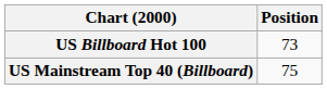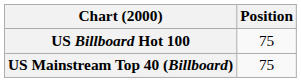 <table class="wikitable plainrowheaders" style="text-align:center">
 <tr>
 <th>Chart (2000)</th>
 <th>Position</th>
 </tr>
 <tr>
 <th scope="row">US <em>Billboard</em> Hot 100</th>
-<td>73</td>
+<td>75</td>
 </tr>
 <tr>
 <th scope="row">US Mainstream Top 40 (<em>Billboard</em>)</th>
 <td>75</td>
 </tr>
 </table>
